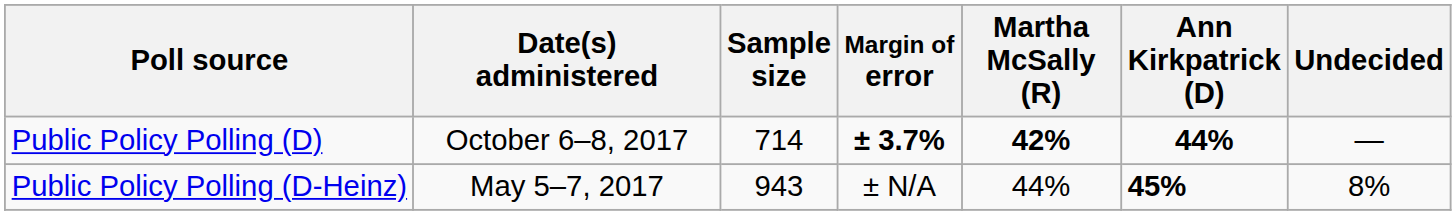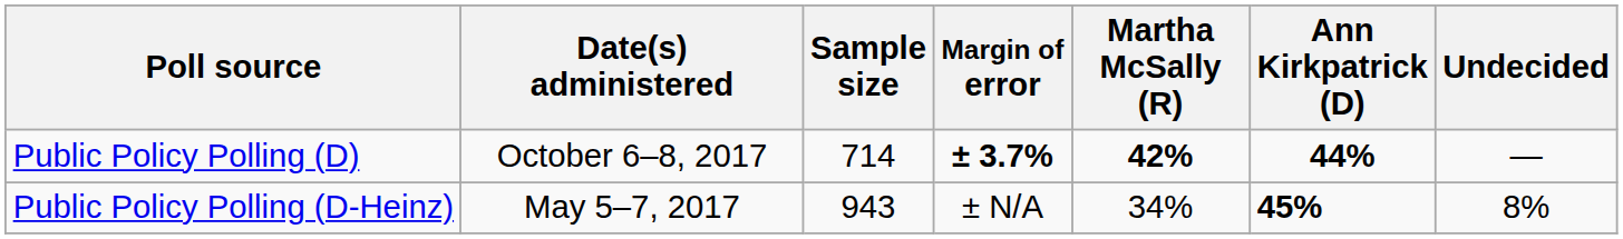 <table class="wikitable">
 <tr>
 <th>Poll source</th>
 <th style="width:160px;">Date(s)<br>administered</th>
 <th>Sample<br>size</th>
 <th style="width:60px;"><small>Margin of</small><br>error</th>
 <th style="width:80px;">Martha<br>McSally (R)</th>
 <th style="width:80px;">Ann<br>Kirkpatrick (D)</th>
 <th>Undecided</th>
 </tr>
 <tr>
 <td><a href='#'>Public Policy Polling (D)</a></td>
 <td align=center>October 6–8, 2017</td>
 <td align=center>714</td>
 <td align=center><strong>± 3.7%</strong></td>
 <td align=center><strong>42%</strong></td>
 <td align=center><strong>44%</strong></td>
 <td align=center>—</td>
 </tr>
 <tr>
 <td><a href='#'>Public Policy Polling (D-Heinz)</a></td>
 <td align=center>May 5–7, 2017</td>
 <td align=center>943</td>
 <td align=center>± N/A</td>
-<td align=center>44%</td>
+<td align=center>34%</td>
 <td><strong>45%</strong></td>
 <td align=center>8%</td>
 </tr>
 </table>
